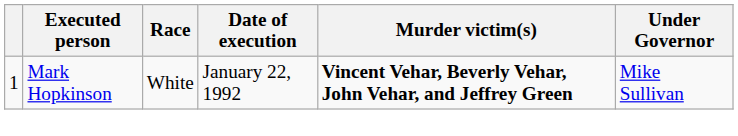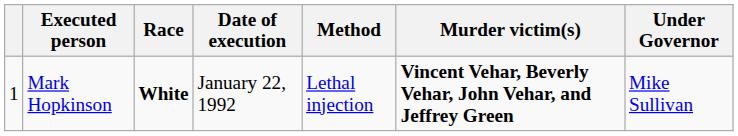 <table class="wikitable">
 <tr>
 <th></th>
 <th>Executed person</th>
 <th>Race</th>
 <th>Date of execution</th>
+<th>Method</th>
 <th>Murder victim(s)</th>
 <th>Under Governor</th>
 </tr>
 <tr>
 <td>1</td>
 <td><a href='#'>Mark Hopkinson</a></td>
-<td>White</td>
+<td><strong>White</strong></td>
 <td>January 22, 1992</td>
+<td><a href='#'>Lethal injection</a></td>
 <td><strong>Vincent Vehar, Beverly Vehar, John Vehar, and Jeffrey Green</strong></td>
 <td><a href='#'>Mike Sullivan</a></td>
 </tr>
 </table>
